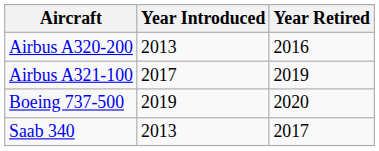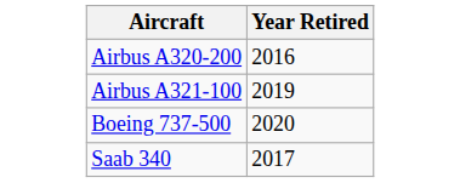 <table class="wikitable" style="margin:1em auto;">
 <tr>
 <th>Aircraft</th>
-<th>Year Introduced</th>
 <th>Year Retired</th>
 </tr>
 <tr>
 <td><a href='#'>Airbus A320-200</a></td>
-<td>2013</td>
 <td>2016</td>
 </tr>
 <tr>
 <td><a href='#'>Airbus A321-100</a></td>
-<td>2017</td>
 <td>2019</td>
 </tr>
 <tr>
 <td><a href='#'>Boeing 737-500</a></td>
-<td>2019</td>
 <td>2020</td>
 </tr>
 <tr>
 <td><a href='#'>Saab 340</a></td>
-<td>2013</td>
 <td>2017</td>
 </tr>
 </table>
